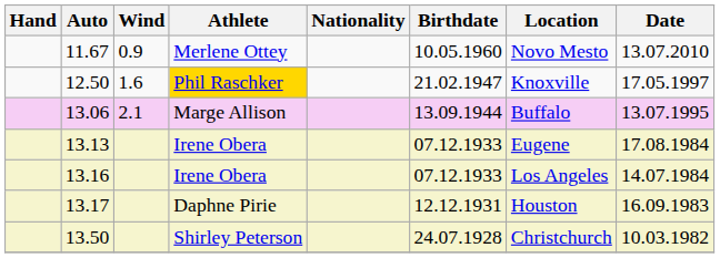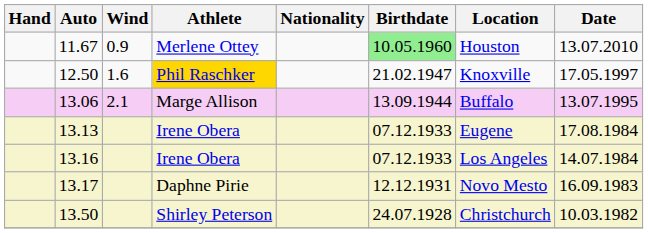 <table class="wikitable">
 <tr>
 <th>Hand</th>
 <th>Auto</th>
 <th>Wind</th>
 <th>Athlete</th>
 <th>Nationality</th>
 <th>Birthdate</th>
 <th>Location</th>
 <th>Date</th>
 </tr>
 <tr>
 <td></td>
 <td>11.67</td>
 <td>0.9</td>
 <td><a href='#'>Merlene Ottey</a></td>
 <td></td>
-<td>10.05.1960</td>
-<td><a href='#'>Novo Mesto</a></td>
+<td style="background: lightgreen;">10.05.1960</td>
+<td><a href='#'>Houston</a></td>
 <td>13.07.2010</td>
 </tr>
 <tr>
 <td></td>
 <td>12.50</td>
 <td>1.6</td>
 <td style="background: gold;"><a href='#'>Phil Raschker</a></td>
 <td></td>
 <td>21.02.1947</td>
 <td><a href='#'>Knoxville</a></td>
 <td>17.05.1997</td>
 </tr>
 <tr bgcolor=#f6CEF5>
 <td></td>
 <td>13.06</td>
 <td>2.1</td>
 <td>Marge Allison</td>
 <td></td>
 <td>13.09.1944</td>
 <td><a href='#'>Buffalo</a></td>
 <td>13.07.1995</td>
 </tr>
 <tr bgcolor=#f6F5CE>
 <td></td>
 <td>13.13</td>
 <td></td>
 <td><a href='#'>Irene Obera</a></td>
 <td></td>
 <td>07.12.1933</td>
 <td><a href='#'>Eugene</a></td>
 <td>17.08.1984</td>
 </tr>
 <tr bgcolor=#f6F5CE>
 <td></td>
 <td>13.16</td>
 <td></td>
 <td><a href='#'>Irene Obera</a></td>
 <td></td>
 <td>07.12.1933</td>
 <td><a href='#'>Los Angeles</a></td>
 <td>14.07.1984</td>
 </tr>
 <tr bgcolor=#f6F5CE>
 <td></td>
 <td>13.17</td>
 <td></td>
 <td>Daphne Pirie</td>
 <td></td>
 <td>12.12.1931</td>
-<td><a href='#'>Houston</a></td>
+<td><a href='#'>Novo Mesto</a></td>
 <td>16.09.1983</td>
 </tr>
 <tr bgcolor=#f6F5CE>
 <td></td>
 <td>13.50</td>
 <td></td>
 <td><a href='#'>Shirley Peterson</a></td>
 <td></td>
 <td>24.07.1928</td>
 <td><a href='#'>Christchurch</a></td>
 <td>10.03.1982</td>
 </tr>
 <tr>
 </tr>
 </table>
